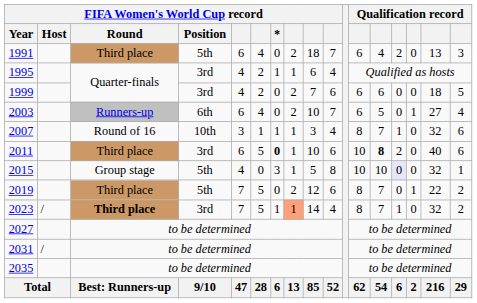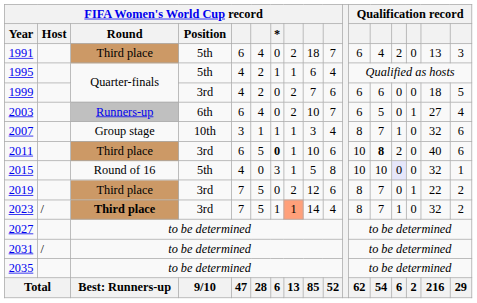 <table class="wikitable" style="text-align: center;">
 <tr>
 <th colspan=10><a href='#'>FIFA Women's World Cup</a> record</th>
 <th style="width:1%;" rowspan="15"></th>
 <th colspan=6>Qualification record</th>
 </tr>
 <tr>
 <th>Year</th>
 <th>Host</th>
 <th>Round</th>
 <th>Position</th>
 <th></th>
 <th></th>
 <th>*</th>
 <th></th>
 <th></th>
 <th></th>
 <th></th>
 <th></th>
 <th></th>
 <th></th>
 <th></th>
 <th></th>
 </tr>
 <tr>
 <td><a href='#'>1991</a></td>
 <td align=left></td>
 <td bgcolor=#c96>Third place</td>
 <td>5th</td>
 <td>6</td>
 <td>4</td>
 <td>0</td>
 <td>2</td>
 <td>18</td>
 <td>7</td>
 <td>6</td>
 <td>4</td>
 <td>2</td>
 <td>0</td>
 <td>13</td>
 <td>3</td>
 </tr>
 <tr>
 <td><a href='#'>1995</a></td>
 <td align=left></td>
 <td rowspan=2>Quarter-finals</td>
-<td>3rd</td>
+<td>5th</td>
 <td>4</td>
 <td>2</td>
 <td>1</td>
 <td>1</td>
 <td>6</td>
 <td>4</td>
 <td colspan=6><em>Qualified as hosts</em></td>
 </tr>
 <tr>
 <td><a href='#'>1999</a></td>
 <td align=left></td>
 <td>3rd</td>
 <td>4</td>
 <td>2</td>
 <td>0</td>
 <td>2</td>
 <td>7</td>
 <td>6</td>
 <td>6</td>
 <td>6</td>
 <td>0</td>
 <td>0</td>
 <td>18</td>
 <td>5</td>
 </tr>
 <tr>
 <td><a href='#'>2003</a></td>
 <td align=left></td>
 <td bgcolor=silver><a href='#'>Runners-up</a></td>
 <td>6th</td>
 <td>6</td>
 <td>4</td>
 <td>0</td>
 <td>2</td>
 <td>10</td>
 <td>7</td>
 <td>6</td>
 <td>5</td>
 <td>0</td>
 <td>1</td>
 <td>27</td>
 <td>4</td>
 </tr>
 <tr>
 <td><a href='#'>2007</a></td>
 <td align=left></td>
-<td>Round of 16</td>
+<td>Group stage</td>
 <td>10th</td>
 <td>3</td>
 <td>1</td>
 <td>1</td>
 <td>1</td>
 <td>3</td>
 <td>4</td>
 <td>8</td>
 <td>7</td>
 <td>1</td>
 <td>0</td>
 <td>32</td>
 <td>6</td>
 </tr>
 <tr>
 <td><a href='#'>2011</a></td>
 <td align=left></td>
 <td bgcolor=#c96>Third place</td>
 <td>3rd</td>
 <td>6</td>
 <td>5</td>
 <td><strong>0</strong></td>
 <td>1</td>
 <td>10</td>
 <td>6</td>
 <td>10</td>
 <td><strong>8</strong></td>
 <td>2</td>
 <td>0</td>
 <td>40</td>
 <td>6</td>
 </tr>
 <tr>
 <td><a href='#'>2015</a></td>
 <td align=left></td>
-<td>Group stage</td>
+<td>Round of 16</td>
 <td>5th</td>
 <td>4</td>
 <td>0</td>
 <td>3</td>
 <td>1</td>
 <td>5</td>
 <td>8</td>
 <td>10</td>
 <td>10</td>
 <td style="background: lavender;">0</td>
 <td>0</td>
 <td>32</td>
 <td>1</td>
 </tr>
 <tr>
 <td><a href='#'>2019</a></td>
 <td align=left></td>
 <td bgcolor=#c96>Third place</td>
-<td>5th</td>
+<td>3rd</td>
 <td>7</td>
 <td>5</td>
 <td>0</td>
 <td>2</td>
 <td>12</td>
 <td>6</td>
 <td>8</td>
 <td>7</td>
 <td>0</td>
 <td>1</td>
 <td>22</td>
 <td>2</td>
 </tr>
 <tr>
 <td><a href='#'>2023</a></td>
 <td align=left>/</td>
 <td bgcolor=#c96><strong>Third place</strong></td>
 <td>3rd</td>
 <td>7</td>
 <td>5</td>
 <td>1</td>
 <td style="background: lightsalmon;">1</td>
 <td>14</td>
 <td>4</td>
 <td>8</td>
 <td>7</td>
 <td>1</td>
 <td>0</td>
 <td>32</td>
 <td>2</td>
 </tr>
 <tr>
 <td><a href='#'>2027</a></td>
 <td align=left></td>
 <td colspan=9><em>to be determined</em></td>
 <td colspan=6><em>to be determined</em></td>
 </tr>
 <tr>
 <td><a href='#'>2031</a></td>
 <td align=left>/</td>
 <td colspan=9><em>to be determined</em></td>
 <td colspan=6><em>to be determined</em></td>
 </tr>
 <tr>
 <td><a href='#'>2035</a></td>
 <td align=left></td>
 <td colspan=9><em>to be determined</em></td>
 <td colspan=6><em>to be determined</em></td>
 </tr>
 <tr>
 <th colspan="2">Total</th>
 <th>Best: Runners-up</th>
 <th>9/10</th>
 <th>47</th>
 <th>28</th>
 <th>6</th>
 <th>13</th>
 <th>85</th>
 <th>52</th>
 <th>62</th>
 <th>54</th>
 <th>6</th>
 <th>2</th>
 <th>216</th>
 <th>29</th>
 </tr>
 </table>
